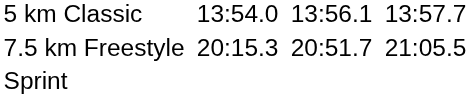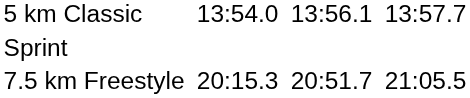 <table>
 <tr>
 <td>5 km Classic</td>
 <td></td>
 <td>13:54.0</td>
 <td></td>
 <td>13:56.1</td>
 <td></td>
 <td>13:57.7</td>
 </tr>
 <tr>
+<td>Sprint</td>
+<td></td>
+<td></td>
+<td></td>
+<td></td>
+<td></td>
+<td></td>
+</tr>
+<tr>
 <td>7.5 km Freestyle</td>
 <td></td>
 <td>20:15.3</td>
 <td></td>
 <td>20:51.7</td>
 <td></td>
 <td>21:05.5</td>
 </tr>
-<tr>
-<td>Sprint</td>
-<td></td>
-<td></td>
-<td></td>
-<td></td>
-<td></td>
-<td></td>
-</tr>
 </table>
